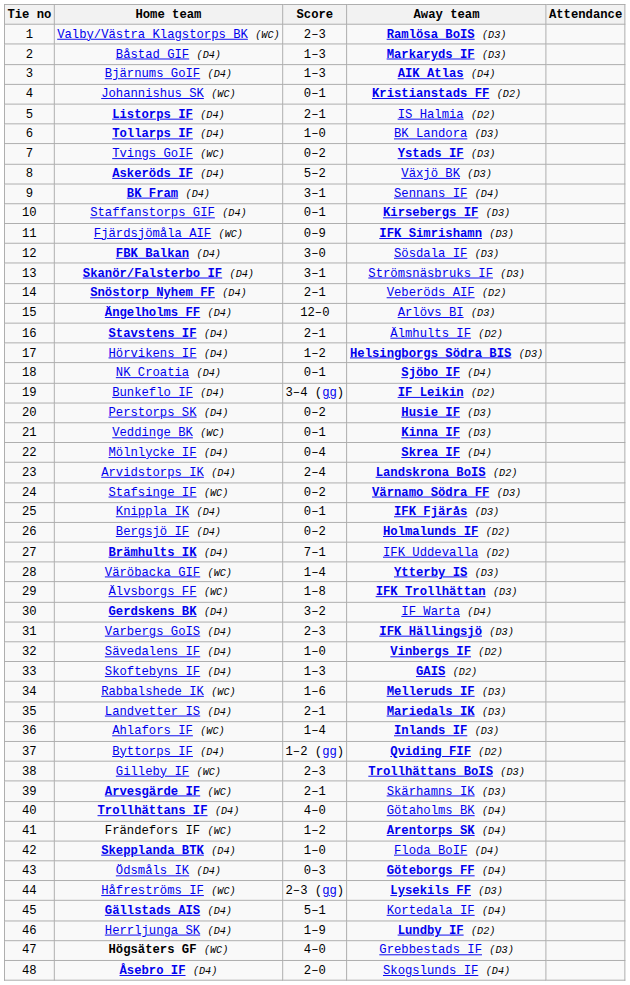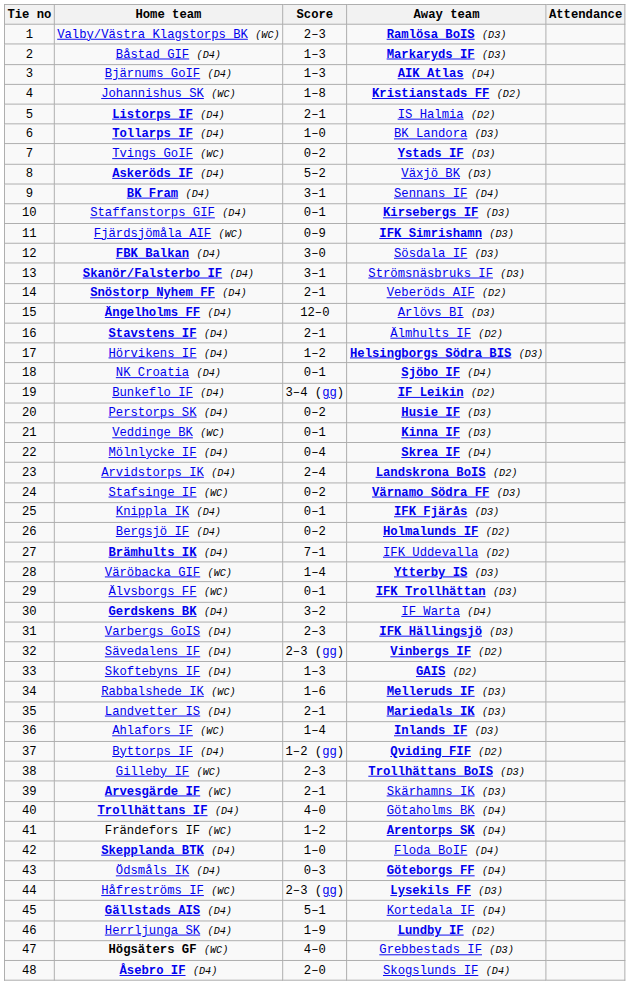 <table class="wikitable" style="text-align:center">
 <tr>
 <th style= width="40px">Tie no</th>
 <th style= width="150px">Home team</th>
 <th style= width="60px">Score</th>
 <th style= width="150px">Away team</th>
 <th style= width="30px">Attendance</th>
 </tr>
 <tr>
 <td>1</td>
 <td><a href='#'>Valby/Västra Klagstorps BK</a> <em><small>(WC)</small></em></td>
 <td>2–3</td>
 <td><strong><a href='#'>Ramlösa BoIS</a></strong> <em><small>(D3)</small></em></td>
 </tr>
 <tr>
 <td>2</td>
 <td><a href='#'>Båstad GIF</a> <em><small>(D4)</small></em></td>
 <td>1–3</td>
 <td><strong><a href='#'>Markaryds IF</a></strong> <em><small>(D3)</small></em></td>
 <td></td>
 </tr>
 <tr>
 <td>3</td>
 <td><a href='#'>Bjärnums GoIF</a> <em><small>(D4)</small></em></td>
 <td>1–3</td>
 <td><strong><a href='#'>AIK Atlas</a></strong> <em><small>(D4)</small></em></td>
 <td></td>
 </tr>
 <tr>
 <td>4</td>
 <td><a href='#'>Johannishus SK</a> <em><small>(WC)</small></em></td>
-<td>0–1</td>
+<td>1–8</td>
 <td><strong><a href='#'>Kristianstads FF</a></strong> <em><small>(D2)</small></em></td>
 <td></td>
 </tr>
 <tr>
 <td>5</td>
 <td><strong><a href='#'>Listorps IF</a></strong> <em><small>(D4)</small></em></td>
 <td>2–1</td>
 <td><a href='#'>IS Halmia</a> <em><small>(D2)</small></em></td>
 <td></td>
 </tr>
 <tr>
 <td>6</td>
 <td><strong><a href='#'>Tollarps IF</a></strong> <em><small>(D4)</small></em></td>
 <td>1–0</td>
 <td><a href='#'>BK Landora</a> <em><small>(D3)</small></em></td>
 <td></td>
 </tr>
 <tr>
 <td>7</td>
 <td><a href='#'>Tvings GoIF</a> <em><small>(WC)</small></em></td>
 <td>0–2</td>
 <td><strong><a href='#'>Ystads IF</a></strong> <em><small>(D3)</small></em></td>
 <td></td>
 </tr>
 <tr>
 <td>8</td>
 <td><strong><a href='#'>Askeröds IF</a></strong> <em><small>(D4)</small></em></td>
 <td>5–2</td>
 <td><a href='#'>Växjö BK</a> <em><small>(D3)</small></em></td>
 <td></td>
 </tr>
 <tr>
 <td>9</td>
 <td><strong><a href='#'>BK Fram</a></strong> <em><small>(D4)</small></em></td>
 <td>3–1</td>
 <td><a href='#'>Sennans IF</a> <em><small>(D4)</small></em></td>
 <td></td>
 </tr>
 <tr>
 <td>10</td>
 <td><a href='#'>Staffanstorps GIF</a> <em><small>(D4)</small></em></td>
 <td>0–1</td>
 <td><strong><a href='#'>Kirsebergs IF</a></strong> <em><small>(D3)</small></em></td>
 <td></td>
 </tr>
 <tr>
 <td>11</td>
 <td><a href='#'>Fjärdsjömåla AIF</a> <em><small>(WC)</small></em></td>
 <td>0–9</td>
 <td><strong><a href='#'>IFK Simrishamn</a></strong> <em><small>(D3)</small></em></td>
 <td></td>
 </tr>
 <tr>
 <td>12</td>
 <td><strong><a href='#'>FBK Balkan</a></strong> <em><small>(D4)</small></em></td>
 <td>3–0</td>
 <td><a href='#'>Sösdala IF</a> <em><small>(D3)</small></em></td>
 <td></td>
 </tr>
 <tr>
 <td>13</td>
 <td><strong><a href='#'>Skanör/Falsterbo IF</a></strong> <em><small>(D4)</small></em></td>
 <td>3–1</td>
 <td><a href='#'>Strömsnäsbruks IF</a> <em><small>(D3)</small></em></td>
 <td></td>
 </tr>
 <tr>
 <td>14</td>
 <td><strong><a href='#'>Snöstorp Nyhem FF</a></strong> <em><small>(D4)</small></em></td>
 <td>2–1</td>
 <td><a href='#'>Veberöds AIF</a> <em><small>(D2)</small></em></td>
 <td></td>
 </tr>
 <tr>
 <td>15</td>
 <td><strong><a href='#'>Ängelholms FF</a></strong> <em><small>(D4)</small></em></td>
 <td>12–0</td>
 <td><a href='#'>Arlövs BI</a> <em><small>(D3)</small></em></td>
 <td></td>
 </tr>
 <tr>
 <td>16</td>
 <td><strong><a href='#'>Stavstens IF</a></strong> <em><small>(D4)</small></em></td>
 <td>2–1</td>
 <td><a href='#'>Älmhults IF</a> <em><small>(D2)</small></em></td>
 <td></td>
 </tr>
 <tr>
 <td>17</td>
 <td><a href='#'>Hörvikens IF</a> <em><small>(D4)</small></em></td>
 <td>1–2</td>
 <td><strong><a href='#'>Helsingborgs Södra BIS</a></strong> <em><small>(D3)</small></em></td>
 <td></td>
 </tr>
 <tr>
 <td>18</td>
 <td><a href='#'>NK Croatia</a> <em><small>(D4)</small></em></td>
 <td>0–1</td>
 <td><strong><a href='#'>Sjöbo IF</a></strong> <em><small>(D4)</small></em></td>
 <td></td>
 </tr>
 <tr>
 <td>19</td>
 <td><a href='#'>Bunkeflo IF</a> <em><small>(D4)</small></em></td>
 <td>3–4 (<a href='#'>gg</a>)</td>
 <td><strong><a href='#'>IF Leikin</a></strong> <em><small>(D2)</small></em></td>
 <td></td>
 </tr>
 <tr>
 <td>20</td>
 <td><a href='#'>Perstorps SK</a> <em><small>(D4)</small></em></td>
 <td>0–2</td>
 <td><strong><a href='#'>Husie IF</a></strong> <em><small>(D3)</small></em></td>
 <td></td>
 </tr>
 <tr>
 <td>21</td>
 <td><a href='#'>Veddinge BK</a> <em><small>(WC)</small></em></td>
 <td>0–1</td>
 <td><strong><a href='#'>Kinna IF</a></strong> <em><small>(D3)</small></em></td>
 <td></td>
 </tr>
 <tr>
 <td>22</td>
 <td><a href='#'>Mölnlycke IF</a> <em><small>(D4)</small></em></td>
 <td>0–4</td>
 <td><strong><a href='#'>Skrea IF</a></strong> <em><small>(D4)</small></em></td>
 <td></td>
 </tr>
 <tr>
 <td>23</td>
 <td><a href='#'>Arvidstorps IK</a> <em><small>(D4)</small></em></td>
 <td>2–4</td>
 <td><strong><a href='#'>Landskrona BoIS</a></strong> <em><small>(D2)</small></em></td>
 <td></td>
 </tr>
 <tr>
 <td>24</td>
 <td><a href='#'>Stafsinge IF</a> <em><small>(WC)</small></em></td>
 <td>0–2</td>
 <td><strong><a href='#'>Värnamo Södra FF</a></strong> <em><small>(D3)</small></em></td>
 <td></td>
 </tr>
 <tr>
 <td>25</td>
 <td><a href='#'>Knippla IK</a> <em><small>(D4)</small></em></td>
 <td>0–1</td>
 <td><strong><a href='#'>IFK Fjärås</a></strong> <em><small>(D3)</small></em></td>
 <td></td>
 </tr>
 <tr>
 <td>26</td>
 <td><a href='#'>Bergsjö IF</a> <em><small>(D4)</small></em></td>
 <td>0–2</td>
 <td><strong><a href='#'>Holmalunds IF</a></strong> <em><small>(D2)</small></em></td>
 <td></td>
 </tr>
 <tr>
 <td>27</td>
 <td><strong><a href='#'>Brämhults IK</a></strong> <em><small>(D4)</small></em></td>
 <td>7–1</td>
 <td><a href='#'>IFK Uddevalla</a> <em><small>(D2)</small></em></td>
 <td></td>
 </tr>
 <tr>
 <td>28</td>
 <td><a href='#'>Väröbacka GIF</a> <em><small>(WC)</small></em></td>
 <td>1–4</td>
 <td><strong><a href='#'>Ytterby IS</a></strong> <em><small>(D3)</small></em></td>
 <td></td>
 </tr>
 <tr>
 <td>29</td>
 <td><a href='#'>Älvsborgs FF</a> <em><small>(WC)</small></em></td>
-<td>1–8</td>
+<td>0–1</td>
 <td><strong><a href='#'>IFK Trollhättan</a></strong> <em><small>(D3)</small></em></td>
 <td></td>
 </tr>
 <tr>
 <td>30</td>
 <td><strong><a href='#'>Gerdskens BK</a></strong> <em><small>(D4)</small></em></td>
 <td>3–2</td>
 <td><a href='#'>IF Warta</a> <em><small>(D4)</small></em></td>
 <td></td>
 </tr>
 <tr>
 <td>31</td>
 <td><a href='#'>Varbergs GoIS</a> <em><small>(D4)</small></em></td>
 <td>2–3</td>
 <td><strong><a href='#'>IFK Hällingsjö</a></strong> <em><small>(D3)</small></em></td>
 <td></td>
 </tr>
 <tr>
 <td>32</td>
 <td><a href='#'>Sävedalens IF</a> <em><small>(D4)</small></em></td>
-<td>1–0</td>
+<td>2–3 (<a href='#'>gg</a>)</td>
 <td><strong><a href='#'>Vinbergs IF</a></strong> <em><small>(D2)</small></em></td>
 <td></td>
 </tr>
 <tr>
 <td>33</td>
 <td><a href='#'>Skoftebyns IF</a> <em><small>(D4)</small></em></td>
 <td>1–3</td>
 <td><strong><a href='#'>GAIS</a></strong> <em><small>(D2)</small></em></td>
 <td></td>
 </tr>
 <tr>
 <td>34</td>
 <td><a href='#'>Rabbalshede IK</a> <em><small>(WC)</small></em></td>
 <td>1–6</td>
 <td><strong><a href='#'>Melleruds IF</a></strong> <em><small>(D3)</small></em></td>
 <td></td>
 </tr>
 <tr>
 <td>35</td>
 <td><a href='#'>Landvetter IS</a> <em><small>(D4)</small></em></td>
 <td>2–1</td>
 <td><strong><a href='#'>Mariedals IK</a></strong> <em><small>(D3)</small></em></td>
 <td></td>
 </tr>
 <tr>
 <td>36</td>
 <td><a href='#'>Ahlafors IF</a> <em><small>(WC)</small></em></td>
 <td>1–4</td>
 <td><strong><a href='#'>Inlands IF</a></strong> <em><small>(D3)</small></em></td>
 <td></td>
 </tr>
 <tr>
 <td>37</td>
 <td><a href='#'>Byttorps IF</a> <em><small>(D4)</small></em></td>
 <td>1–2 (<a href='#'>gg</a>)</td>
 <td><strong><a href='#'>Qviding FIF</a></strong> <em><small>(D2)</small></em></td>
 <td></td>
 </tr>
 <tr>
 <td>38</td>
 <td><a href='#'>Gilleby IF</a> <em><small>(WC)</small></em></td>
 <td>2–3</td>
 <td><strong><a href='#'>Trollhättans BoIS</a></strong> <em><small>(D3)</small></em></td>
 <td></td>
 </tr>
 <tr>
 <td>39</td>
 <td><strong><a href='#'>Arvesgärde IF</a></strong> <em><small>(WC)</small></em></td>
 <td>2–1</td>
 <td><a href='#'>Skärhamns IK</a> <em><small>(D3)</small></em></td>
 <td></td>
 </tr>
 <tr>
 <td>40</td>
 <td><strong><a href='#'>Trollhättans IF</a></strong> <em><small>(D4)</small></em></td>
 <td>4–0</td>
 <td><a href='#'>Götaholms BK</a> <em><small>(D4)</small></em></td>
 <td></td>
 </tr>
 <tr>
 <td>41</td>
 <td>Frändefors IF <em><small>(WC)</small></em></td>
 <td>1–2</td>
 <td><strong><a href='#'>Arentorps SK</a></strong> <em><small>(D4)</small></em></td>
 <td></td>
 </tr>
 <tr>
 <td>42</td>
 <td><strong><a href='#'>Skepplanda BTK</a></strong> <em><small>(D4)</small></em></td>
 <td>1–0</td>
 <td><a href='#'>Floda BoIF</a> <em><small>(D4)</small></em></td>
 <td></td>
 </tr>
 <tr>
 <td>43</td>
 <td><a href='#'>Ödsmåls IK</a> <em><small>(D4)</small></em></td>
 <td>0–3</td>
 <td><strong><a href='#'>Göteborgs FF</a></strong> <em><small>(D4)</small></em></td>
 <td></td>
 </tr>
 <tr>
 <td>44</td>
 <td><a href='#'>Håfreströms IF</a> <em><small>(WC)</small></em></td>
 <td>2–3 (<a href='#'>gg</a>)</td>
 <td><strong><a href='#'>Lysekils FF</a></strong> <em><small>(D3)</small></em></td>
 <td></td>
 </tr>
 <tr>
 <td>45</td>
 <td><strong><a href='#'>Gällstads AIS</a></strong> <em><small>(D4)</small></em></td>
 <td>5–1</td>
 <td><a href='#'>Kortedala IF</a> <em><small>(D4)</small></em></td>
 <td></td>
 </tr>
 <tr>
 <td>46</td>
 <td><a href='#'>Herrljunga SK</a> <em><small>(D4)</small></em></td>
 <td>1–9</td>
 <td><strong><a href='#'>Lundby IF</a></strong> <em><small>(D2)</small></em></td>
 <td></td>
 </tr>
 <tr>
 <td>47</td>
 <td><strong>Högsäters GF</strong> <em><small>(WC)</small></em></td>
 <td>4–0</td>
 <td><a href='#'>Grebbestads IF</a> <em><small>(D3)</small></em></td>
 <td></td>
 </tr>
 <tr>
 <td>48</td>
 <td><strong><a href='#'>Åsebro IF</a></strong> <em><small>(D4)</small></em></td>
 <td>2–0</td>
 <td><a href='#'>Skogslunds IF</a> <em><small>(D4)</small></em></td>
 <td></td>
 </tr>
 </table>
